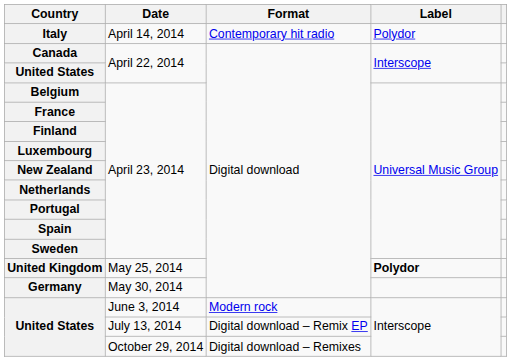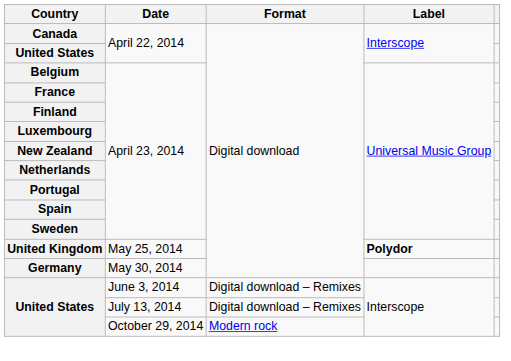 <table class="wikitable plainrowheaders">
 <tr>
 <th scope="col">Country</th>
 <th scope="col">Date</th>
 <th scope="col">Format</th>
 <th scope="col">Label</th>
 <th scope="col"></th>
-</tr>
-<tr>
-<th scope="row">Italy</th>
-<td>April 14, 2014</td>
-<td><a href='#'>Contemporary hit radio</a></td>
-<td><a href='#'>Polydor</a></td>
-<td></td>
 </tr>
 <tr>
 <th scope="row">Canada</th>
 <td rowspan="2">April 22, 2014</td>
 <td rowspan="13">Digital download</td>
 <td rowspan="2"><a href='#'>Interscope</a></td>
 <td></td>
 </tr>
 <tr>
 <th scope="row">United States</th>
 <td></td>
 </tr>
 <tr>
 <th scope="row">Belgium</th>
 <td rowspan="9">April 23, 2014</td>
 <td rowspan="9"><a href='#'>Universal Music Group</a></td>
 <td></td>
 </tr>
 <tr>
 <th scope="row">France</th>
 <td></td>
 </tr>
 <tr>
 <th scope="row">Finland</th>
 <td></td>
 </tr>
 <tr>
 <th scope="row">Luxembourg</th>
 <td></td>
 </tr>
 <tr>
 <th scope="row">New Zealand</th>
 <td></td>
 </tr>
 <tr>
 <th scope="row">Netherlands</th>
 <td></td>
 </tr>
 <tr>
 <th scope="row">Portugal</th>
 <td></td>
 </tr>
 <tr>
 <th scope="row">Spain</th>
 <td></td>
 </tr>
 <tr>
 <th scope="row">Sweden</th>
 <td></td>
 </tr>
 <tr>
 <th scope="row">United Kingdom</th>
 <td>May 25, 2014</td>
 <td><strong>Polydor</strong></td>
 <td></td>
 </tr>
 <tr>
 <th scope="row">Germany</th>
 <td>May 30, 2014</td>
 <td></td>
 <td></td>
 </tr>
 <tr>
 <th scope="row" rowspan="3">United States</th>
 <td>June 3, 2014</td>
-<td><a href='#'>Modern rock</a></td>
+<td>Digital download – Remixes</td>
 <td rowspan="3">Interscope</td>
 <td></td>
 </tr>
 <tr>
 <td>July 13, 2014</td>
-<td>Digital download – Remix <a href='#'>EP</a></td>
+<td>Digital download – Remixes</td>
 <td></td>
 </tr>
 <tr>
 <td>October 29, 2014</td>
-<td>Digital download – Remixes</td>
+<td><a href='#'>Modern rock</a></td>
 <td></td>
 </tr>
 </table>
